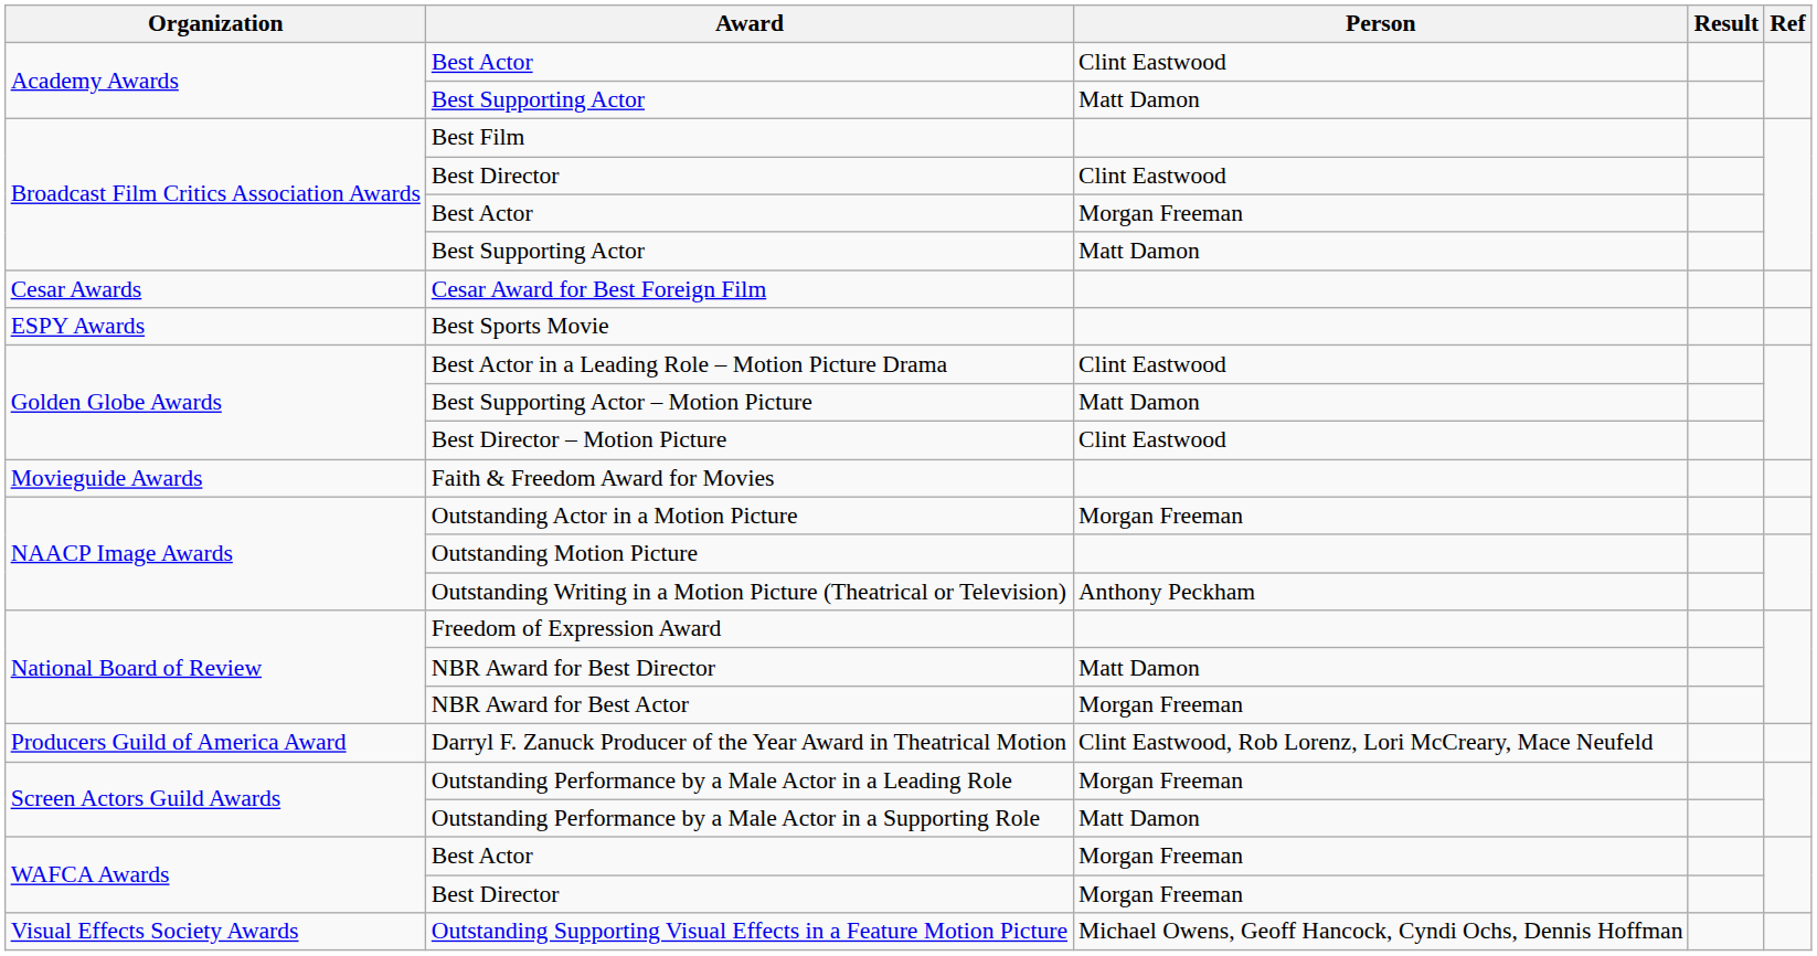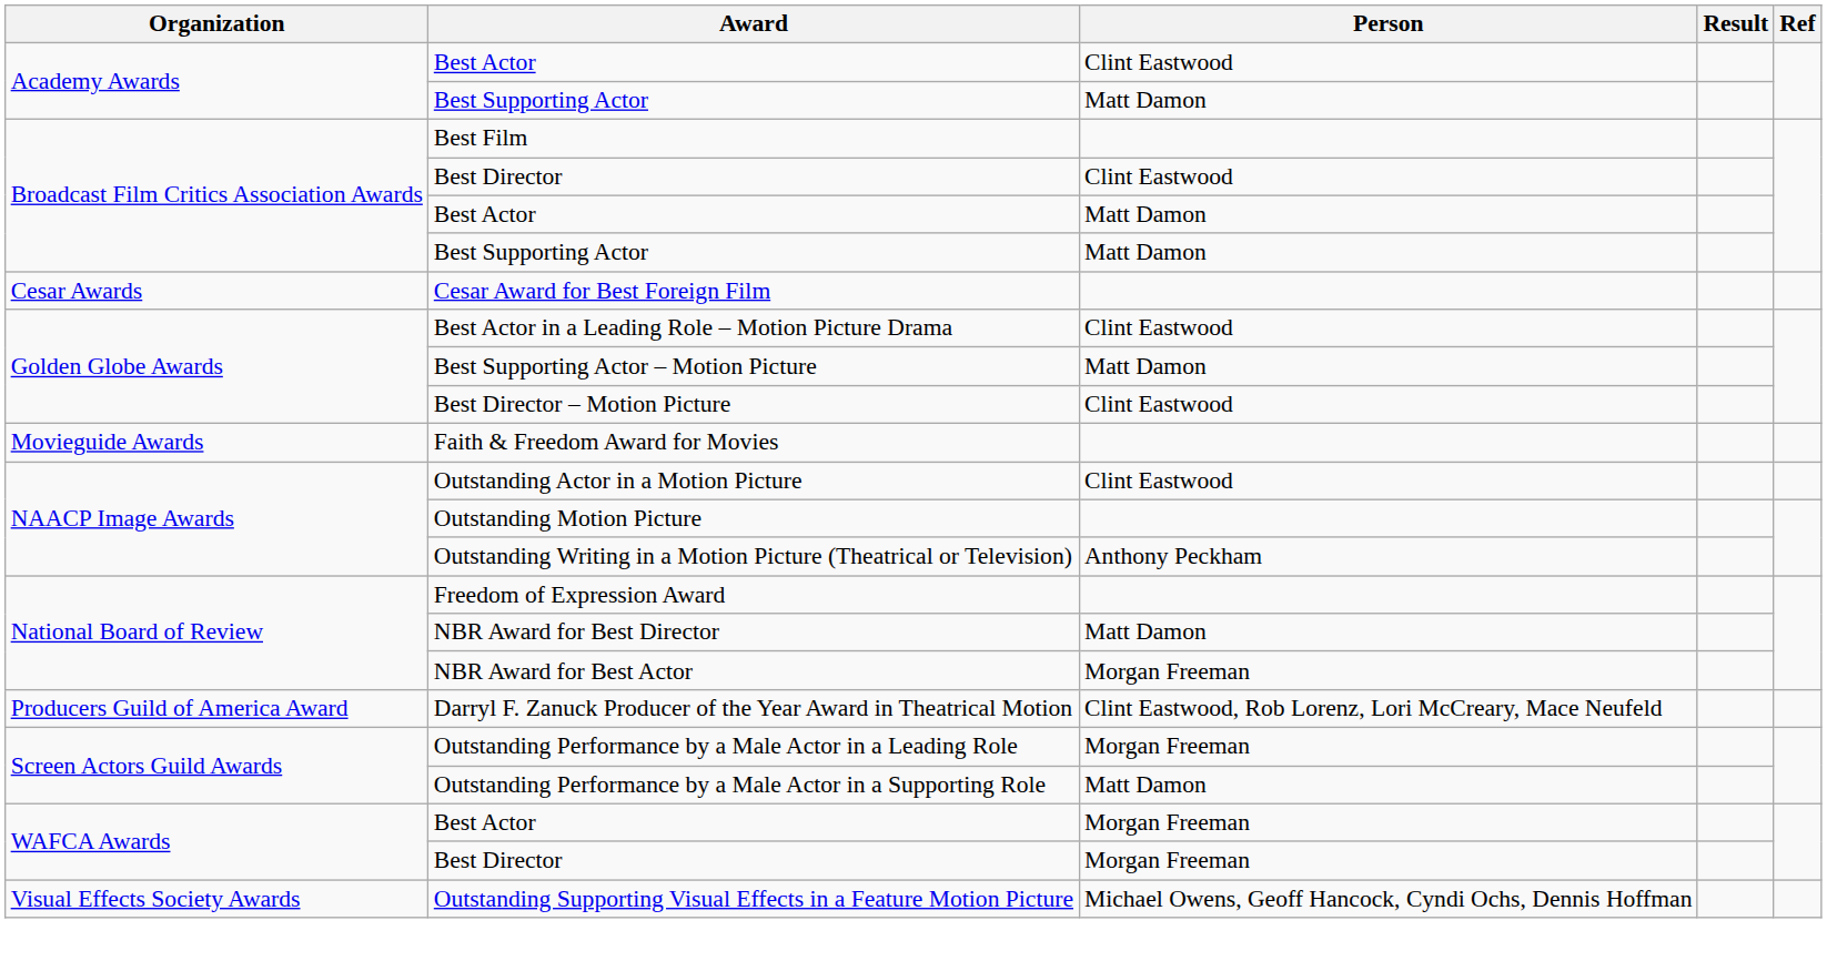 <table class="wikitable">
 <tr>
 <th>Organization</th>
 <th>Award</th>
 <th>Person</th>
 <th>Result</th>
 <th>Ref</th>
 </tr>
 <tr>
 <td rowspan=2><a href='#'>Academy Awards</a></td>
 <td><a href='#'>Best Actor</a></td>
 <td>Clint Eastwood</td>
 <td></td>
 <td rowspan=2></td>
 </tr>
 <tr>
 <td><a href='#'>Best Supporting Actor</a></td>
 <td>Matt Damon</td>
 <td></td>
 </tr>
 <tr>
 <td rowspan=4><a href='#'>Broadcast Film Critics Association Awards</a></td>
 <td>Best Film</td>
 <td></td>
 <td></td>
 <td rowspan=4></td>
 </tr>
 <tr>
 <td>Best Director</td>
 <td>Clint Eastwood</td>
 <td></td>
 </tr>
 <tr>
 <td>Best Actor</td>
-<td>Morgan Freeman</td>
+<td>Matt Damon</td>
 <td></td>
 </tr>
 <tr>
 <td>Best Supporting Actor</td>
 <td>Matt Damon</td>
 <td></td>
 </tr>
 <tr>
 <td><a href='#'>Cesar Awards</a></td>
 <td><a href='#'>Cesar Award for Best Foreign Film</a></td>
-<td></td>
-<td></td>
-<td></td>
-</tr>
-<tr>
-<td><a href='#'>ESPY Awards</a></td>
-<td>Best Sports Movie</td>
 <td></td>
 <td></td>
 <td></td>
 </tr>
 <tr>
 <td rowspan=3><a href='#'>Golden Globe Awards</a></td>
 <td>Best Actor in a Leading Role – Motion Picture Drama</td>
 <td>Clint Eastwood</td>
 <td></td>
 <td rowspan=3></td>
 </tr>
 <tr>
 <td>Best Supporting Actor – Motion Picture</td>
 <td>Matt Damon</td>
 <td></td>
 </tr>
 <tr>
 <td>Best Director – Motion Picture</td>
 <td>Clint Eastwood</td>
 <td></td>
 </tr>
 <tr>
 <td><a href='#'>Movieguide Awards</a></td>
 <td>Faith & Freedom Award for Movies</td>
 <td></td>
 <td> </td>
 <td></td>
 </tr>
 <tr>
 <td rowspan=3><a href='#'>NAACP Image Awards</a></td>
 <td>Outstanding Actor in a Motion Picture</td>
-<td>Morgan Freeman</td>
+<td>Clint Eastwood</td>
 <td></td>
 <td></td>
 </tr>
 <tr>
 <td>Outstanding Motion Picture</td>
 <td></td>
 <td></td>
 <td rowspan=2></td>
 </tr>
 <tr>
 <td>Outstanding Writing in a Motion Picture (Theatrical or Television)</td>
 <td>Anthony Peckham</td>
 <td></td>
 </tr>
 <tr>
 <td rowspan=3><a href='#'>National Board of Review</a></td>
 <td>Freedom of Expression Award</td>
 <td></td>
 <td></td>
 <td rowspan=3></td>
 </tr>
 <tr>
 <td>NBR Award for Best Director</td>
 <td>Matt Damon</td>
 <td></td>
 </tr>
 <tr>
 <td>NBR Award for Best Actor</td>
 <td>Morgan Freeman</td>
 <td> </td>
 </tr>
 <tr>
 <td><a href='#'>Producers Guild of America Award</a></td>
 <td>Darryl F. Zanuck Producer of the Year Award in Theatrical Motion</td>
 <td>Clint Eastwood, Rob Lorenz, Lori McCreary, Mace Neufeld</td>
 <td></td>
 <td></td>
 </tr>
 <tr>
 <td rowspan=2><a href='#'>Screen Actors Guild Awards</a></td>
 <td>Outstanding Performance by a Male Actor in a Leading Role</td>
 <td>Morgan Freeman</td>
 <td></td>
 <td rowspan=2></td>
 </tr>
 <tr>
 <td>Outstanding Performance by a Male Actor in a Supporting Role</td>
 <td>Matt Damon</td>
 <td></td>
 </tr>
 <tr>
 <td rowspan=2><a href='#'>WAFCA Awards</a></td>
 <td>Best Actor</td>
 <td>Morgan Freeman</td>
 <td></td>
 <td rowspan=2></td>
 </tr>
 <tr>
 <td>Best Director</td>
 <td>Morgan Freeman</td>
 <td></td>
 </tr>
 <tr>
 <td><a href='#'>Visual Effects Society Awards</a></td>
 <td><a href='#'>Outstanding Supporting Visual Effects in a Feature Motion Picture</a></td>
 <td>Michael Owens, Geoff Hancock, Cyndi Ochs, Dennis Hoffman</td>
 <td></td>
 <td></td>
 </tr>
 </table>
